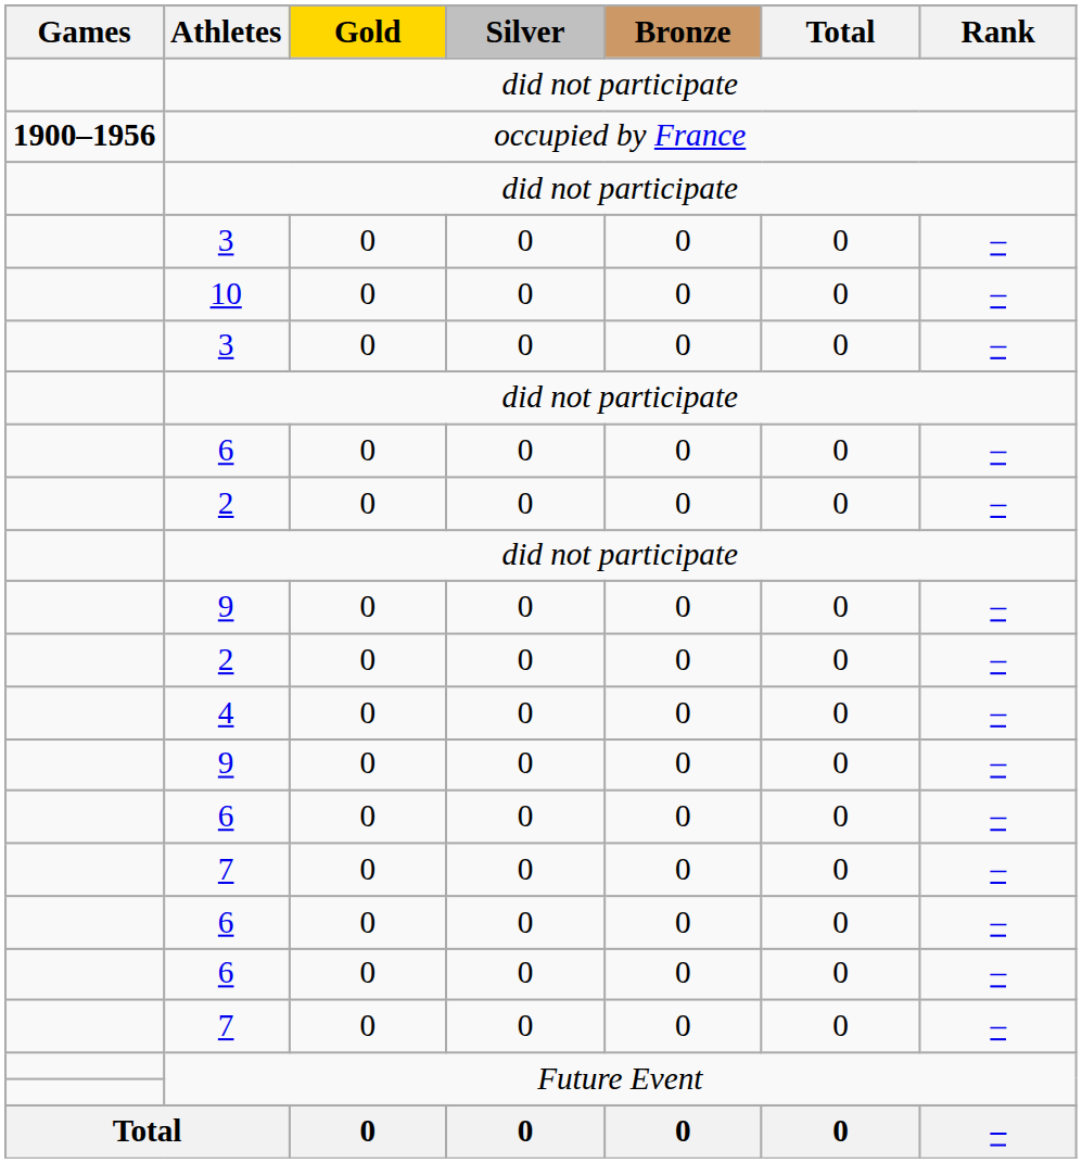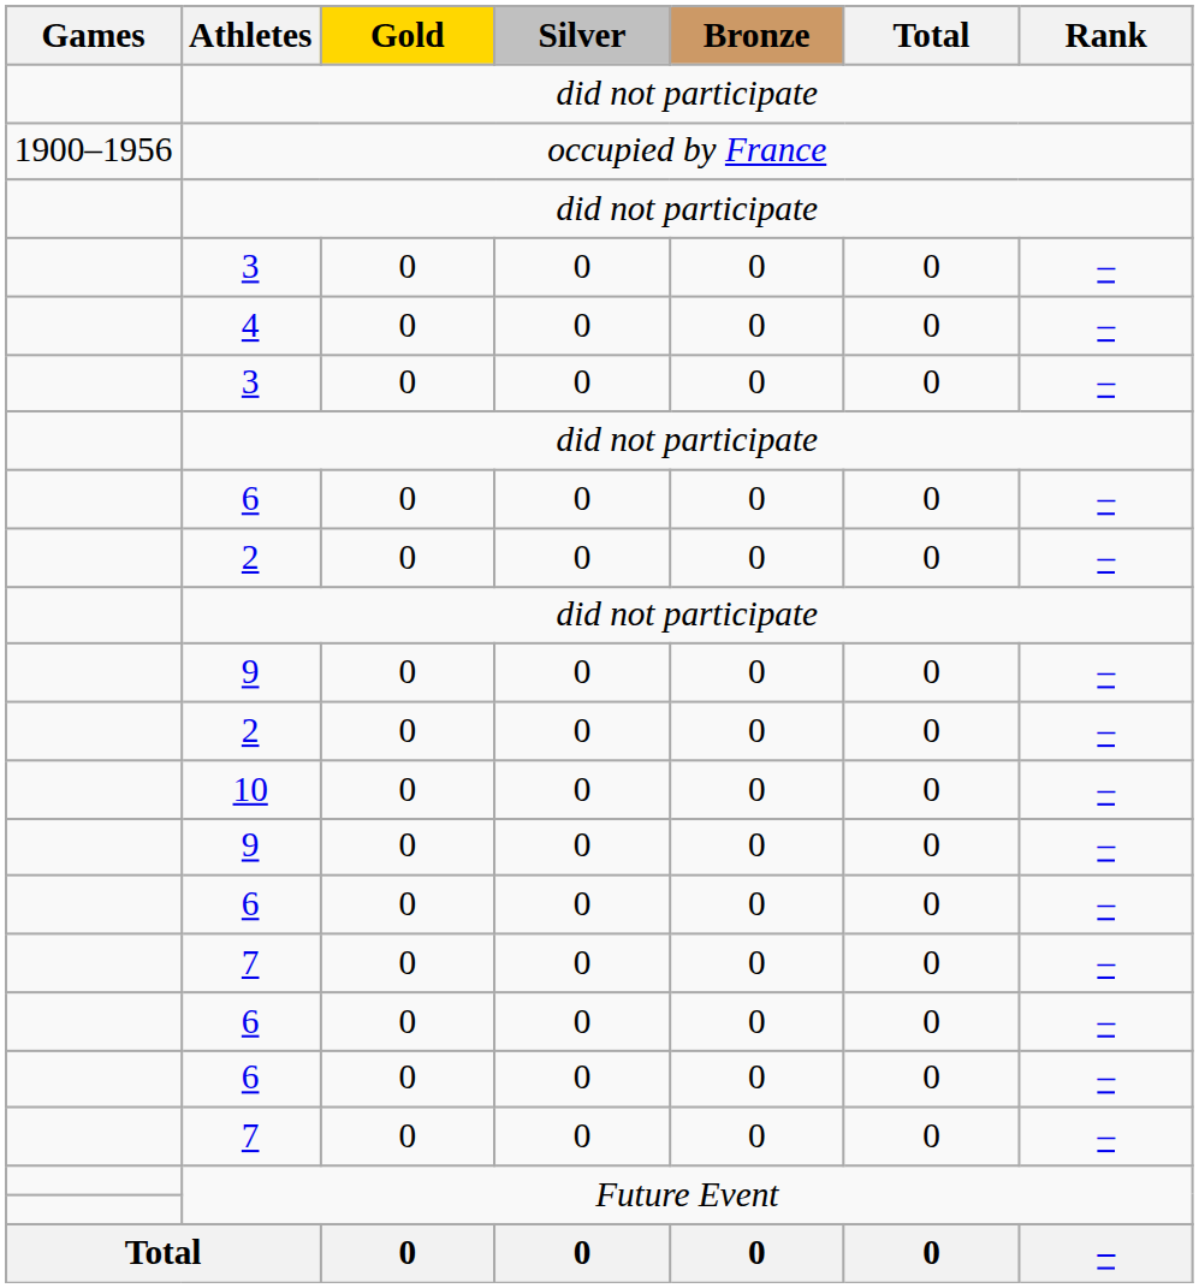 <table class="wikitable" style="text-align:center; font-size:90%;">
 <tr>
 <th>Games</th>
 <th>Athletes</th>
 <td style="background:gold; width:4.5em; font-weight:bold;">Gold</td>
 <td style="background:silver; width:4.5em; font-weight:bold;">Silver</td>
 <td style="background:#cc9966; width:4.5em; font-weight:bold;">Bronze</td>
 <th style="width:4.5em; font-weight:bold;">Total</th>
 <th style="width:4.5em; font-weight:bold;">Rank</th>
 </tr>
 <tr align=center>
 <td align=left></td>
 <td colspan=6;><em>did not participate</em></td>
 </tr>
 <tr align=center>
-<td align=left><strong>1900–1956</strong></td>
+<td align=left>1900–1956</td>
 <td colspan=6><em>occupied by  <a href='#'>France</a></em></td>
 </tr>
 <tr align=center>
 <td align=left></td>
 <td colspan=6;><em>did not participate</em></td>
 </tr>
 <tr align=center>
 <td align=left></td>
 <td><a href='#'>3</a></td>
 <td>0</td>
 <td>0</td>
 <td>0</td>
 <td>0</td>
 <td><a href='#'>–</a></td>
 </tr>
 <tr align=center>
 <td align=left></td>
-<td><a href='#'>10</a></td>
+<td><a href='#'>4</a></td>
 <td>0</td>
 <td>0</td>
 <td>0</td>
 <td>0</td>
 <td><a href='#'>–</a></td>
 </tr>
 <tr align=center>
 <td align=left></td>
 <td><a href='#'>3</a></td>
 <td>0</td>
 <td>0</td>
 <td>0</td>
 <td>0</td>
 <td><a href='#'>–</a></td>
 </tr>
 <tr align=center>
 <td align=left></td>
 <td colspan=6><em>did not participate</em></td>
 </tr>
 <tr align=center>
 <td align=left></td>
 <td><a href='#'>6</a></td>
 <td>0</td>
 <td>0</td>
 <td>0</td>
 <td>0</td>
 <td><a href='#'>–</a></td>
 </tr>
 <tr align=center>
 <td align=left></td>
 <td><a href='#'>2</a></td>
 <td>0</td>
 <td>0</td>
 <td>0</td>
 <td>0</td>
 <td><a href='#'>–</a></td>
 </tr>
 <tr align=center>
 <td align=left></td>
 <td colspan=6><em>did not participate</em></td>
 </tr>
 <tr align=center>
 <td align=left></td>
 <td><a href='#'>9</a></td>
 <td>0</td>
 <td>0</td>
 <td>0</td>
 <td>0</td>
 <td><a href='#'>–</a></td>
 </tr>
 <tr align=center>
 <td align=left></td>
 <td><a href='#'>2</a></td>
 <td>0</td>
 <td>0</td>
 <td>0</td>
 <td>0</td>
 <td><a href='#'>–</a></td>
 </tr>
 <tr align=center>
 <td align=left></td>
-<td><a href='#'>4</a></td>
+<td><a href='#'>10</a></td>
 <td>0</td>
 <td>0</td>
 <td>0</td>
 <td>0</td>
 <td><a href='#'>–</a></td>
 </tr>
 <tr align=center>
 <td align=left></td>
 <td><a href='#'>9</a></td>
 <td>0</td>
 <td>0</td>
 <td>0</td>
 <td>0</td>
 <td><a href='#'>–</a></td>
 </tr>
 <tr align=center>
 <td align=left></td>
 <td><a href='#'>6</a></td>
 <td>0</td>
 <td>0</td>
 <td>0</td>
 <td>0</td>
 <td><a href='#'>–</a></td>
 </tr>
 <tr align=center>
 <td align=left></td>
 <td><a href='#'>7</a></td>
 <td>0</td>
 <td>0</td>
 <td>0</td>
 <td>0</td>
 <td><a href='#'>–</a></td>
 </tr>
 <tr align=center>
 <td align=left></td>
 <td><a href='#'>6</a></td>
 <td>0</td>
 <td>0</td>
 <td>0</td>
 <td>0</td>
 <td><a href='#'>–</a></td>
 </tr>
 <tr align=center>
 <td align=left></td>
 <td><a href='#'>6</a></td>
 <td>0</td>
 <td>0</td>
 <td>0</td>
 <td>0</td>
 <td><a href='#'>–</a></td>
 </tr>
 <tr align=center>
 <td align=left></td>
 <td><a href='#'>7</a></td>
 <td>0</td>
 <td>0</td>
 <td>0</td>
 <td>0</td>
 <td><a href='#'>–</a></td>
 </tr>
 <tr>
 <td align=left></td>
 <td colspan=6; rowspan=2><em>Future Event</em></td>
 </tr>
 <tr>
 <td align=left></td>
 </tr>
 <tr>
 <th colspan=2>Total</th>
 <th>0</th>
 <th>0</th>
 <th>0</th>
 <th>0</th>
 <th><a href='#'>–</a></th>
 </tr>
 </table>
